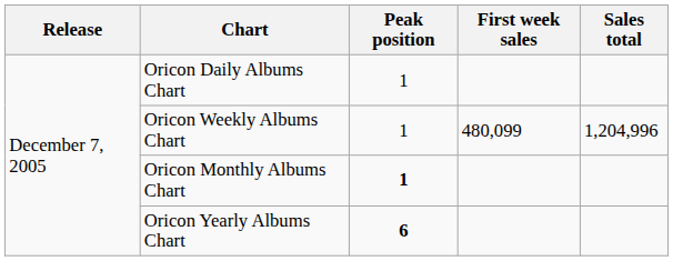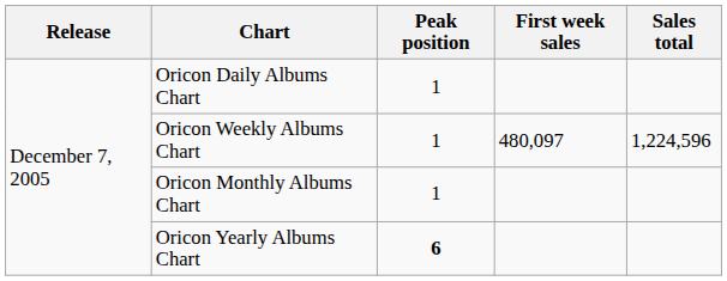 <table class="wikitable" style="width:575px;">
 <tr>
 <th>Release</th>
 <th>Chart</th>
 <th>Peak position</th>
 <th>First week sales</th>
 <th>Sales total</th>
 </tr>
 <tr>
 <td rowspan="4">December 7, 2005</td>
 <td>Oricon Daily Albums Chart</td>
 <td style="text-align:center;">1</td>
 <td></td>
 <td></td>
 </tr>
 <tr>
 <td>Oricon Weekly Albums Chart</td>
 <td style="text-align:center;">1</td>
-<td>480,099</td>
-<td>1,204,996</td>
+<td>480,097</td>
+<td>1,224,596</td>
 </tr>
 <tr>
 <td>Oricon Monthly Albums Chart</td>
-<td style="text-align:center;"><strong>1</strong></td>
+<td style="text-align:center;">1</td>
 <td></td>
 <td></td>
 </tr>
 <tr>
 <td>Oricon Yearly Albums Chart</td>
 <td style="text-align:center;"><strong>6</strong></td>
 <td></td>
 <td></td>
 </tr>
 </table>
